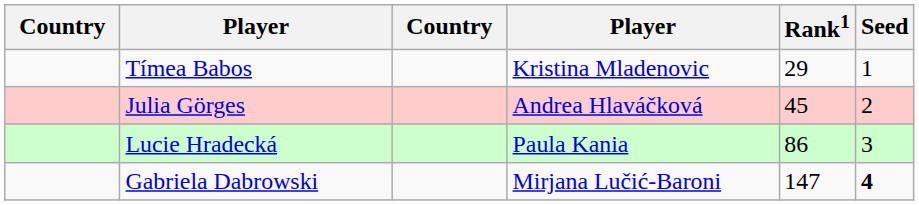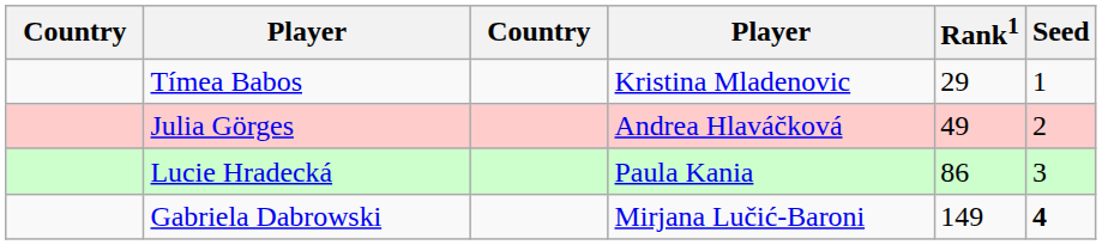 <table class="sortable wikitable">
 <tr>
 <th style="width:70px;">Country</th>
 <th style="width:175px;">Player</th>
 <th style="width:70px;">Country</th>
 <th style="width:175px;">Player</th>
 <th>Rank<sup>1</sup></th>
 <th>Seed</th>
 </tr>
 <tr>
 <td></td>
 <td><a href='#'>Tímea Babos</a></td>
 <td></td>
 <td><a href='#'>Kristina Mladenovic</a></td>
 <td>29</td>
 <td>1</td>
 </tr>
 <tr style="background:#fcc;">
 <td></td>
 <td><a href='#'>Julia Görges</a></td>
 <td></td>
 <td><a href='#'>Andrea Hlaváčková</a></td>
-<td>45</td>
+<td>49</td>
 <td>2</td>
 </tr>
 <tr style="background:#cfc;">
 <td></td>
 <td><a href='#'>Lucie Hradecká</a></td>
 <td></td>
 <td><a href='#'>Paula Kania</a></td>
 <td>86</td>
 <td>3</td>
 </tr>
 <tr>
 <td></td>
 <td><a href='#'>Gabriela Dabrowski</a></td>
 <td></td>
 <td><a href='#'>Mirjana Lučić-Baroni</a></td>
-<td>147</td>
+<td>149</td>
 <td><strong>4</strong></td>
 </tr>
 </table>
